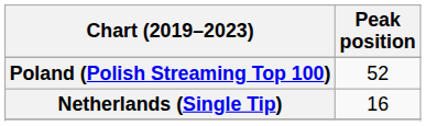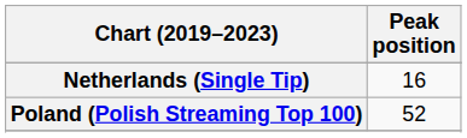 <table class="wikitable plainrowheaders sortable" style="text-align:center;">
 <tr>
 <th scope="col">Chart (2019–2023)</th>
 <th scope="col">Peak<br>position</th>
 </tr>
 <tr>
 </tr>
 <tr>
 </tr>
 <tr>
 </tr>
 <tr>
 </tr>
 <tr>
 </tr>
 <tr>
 </tr>
 <tr>
+<th scope="row">Netherlands (<a href='#'>Single Tip</a>)</th>
+<td>16</td>
+</tr>
+<tr>
 <th scope="row">Poland (<a href='#'>Polish Streaming Top 100</a>)</th>
 <td>52</td>
-</tr>
-<tr>
-<th scope="row">Netherlands (<a href='#'>Single Tip</a>)</th>
-<td>16</td>
 </tr>
 <tr>
 </tr>
 <tr>
 </tr>
 </table>
